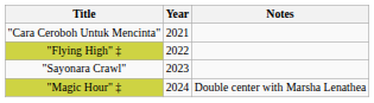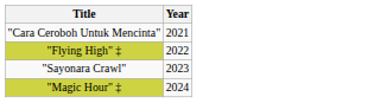 <table class="wikitable plainrowheaders" style="text-align:center;">
 <tr>
 <th scope="col">Title</th>
 <th scope="col">Year</th>
-<th scope="col">Notes</th>
 </tr>
 <tr>
 <td>"Cara Ceroboh Untuk Mencinta"</td>
 <td>2021</td>
-<td></td>
 </tr>
 <tr>
 <td style="background-color:#ced343">"Flying High" ‡</td>
 <td>2022</td>
-<td></td>
 </tr>
 <tr>
 <td>"Sayonara Crawl"</td>
 <td>2023</td>
-<td></td>
 </tr>
 <tr>
 <td style="background-color:#ced343">"Magic Hour" ‡</td>
 <td>2024</td>
-<td>Double center with Marsha Lenathea</td>
 </tr>
 </table>
